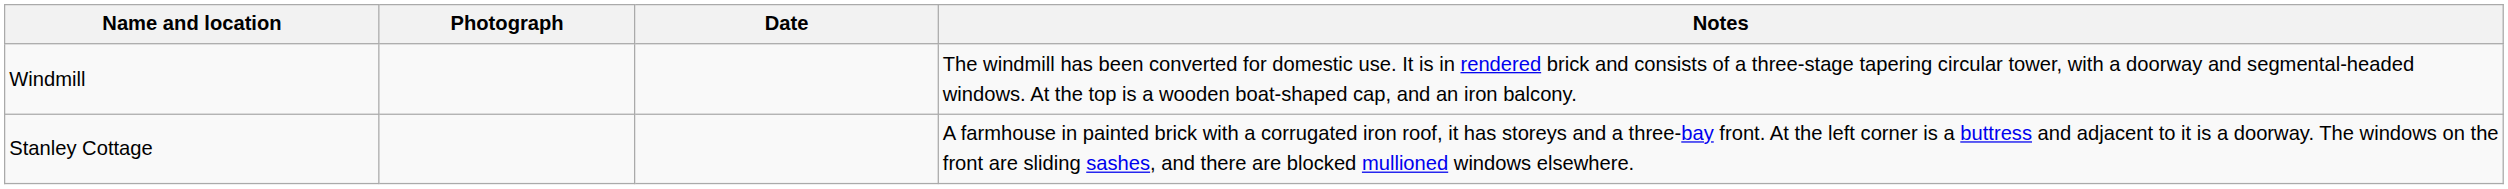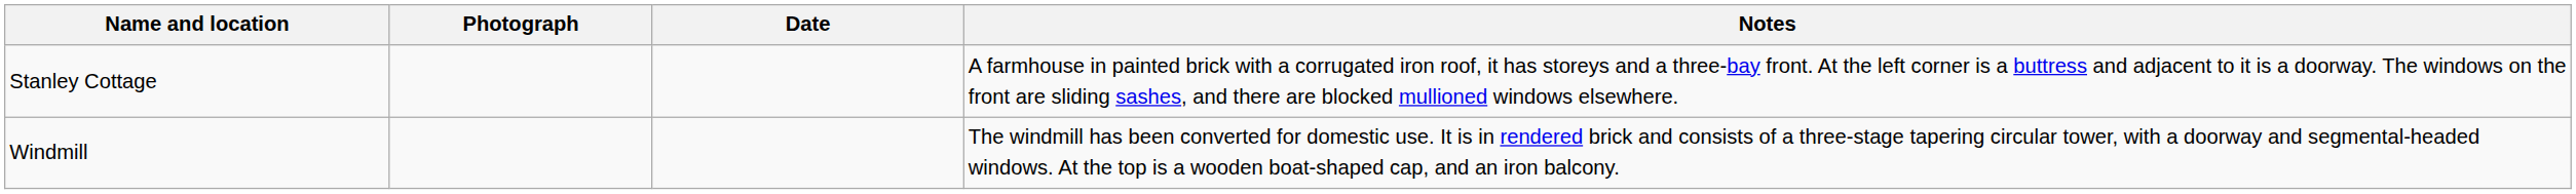 <table class="wikitable sortable plainrowheaders" style="width:100%;border:0px;text-align:left;line-height:150%;">
 <tr>
 <th scope="col"  style="width:150px">Name and location</th>
 <th scope="col"  style="width:100px" class="unsortable">Photograph</th>
 <th scope="col"  style="width:120px">Date</th>
 <th scope="col"  style="width:650px" class="unsortable">Notes</th>
 </tr>
 <tr>
+<td>Stanley Cottage<br><small></small></td>
+<td></td>
+<td align="center"></td>
+<td>A farmhouse in painted brick with a corrugated iron roof, it has  storeys and a three-<a href='#'>bay</a> front.  At the left corner is a <a href='#'>buttress</a> and adjacent to it is a doorway.  The windows on the front are sliding <a href='#'>sashes</a>, and there are blocked <a href='#'>mullioned</a> windows elsewhere.</td>
+</tr>
+<tr>
 <td>Windmill<br><small></small></td>
 <td></td>
 <td align="center"></td>
 <td>The windmill has been converted for domestic use.  It is in <a href='#'>rendered</a> brick and consists of a three-stage tapering circular tower, with a doorway and segmental-headed windows.  At the top is a wooden boat-shaped cap, and an iron balcony.</td>
 </tr>
 <tr>
-<td>Stanley Cottage<br><small></small></td>
-<td></td>
-<td align="center"></td>
-<td>A farmhouse in painted brick with a corrugated iron roof, it has  storeys and a three-<a href='#'>bay</a> front.  At the left corner is a <a href='#'>buttress</a> and adjacent to it is a doorway.  The windows on the front are sliding <a href='#'>sashes</a>, and there are blocked <a href='#'>mullioned</a> windows elsewhere.</td>
-</tr>
-<tr>
 </tr>
 </table>
